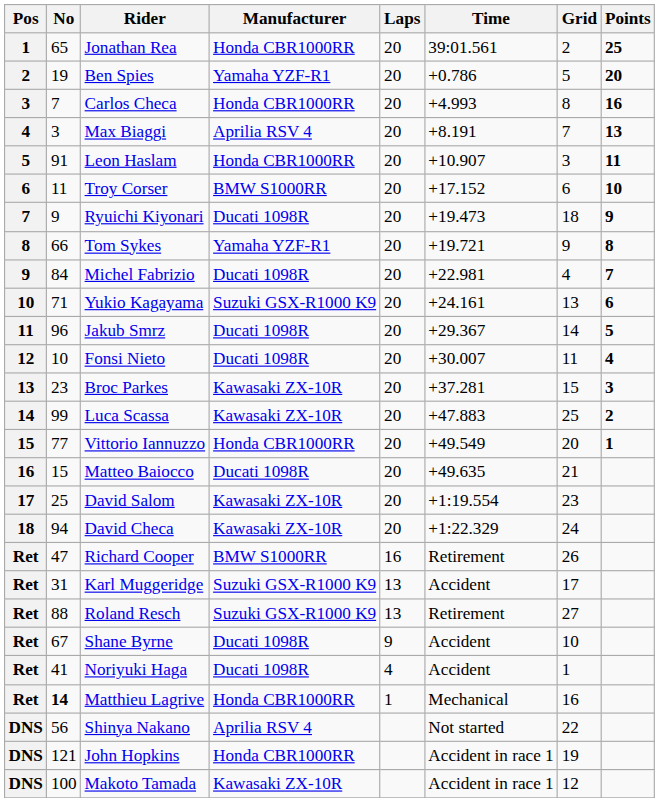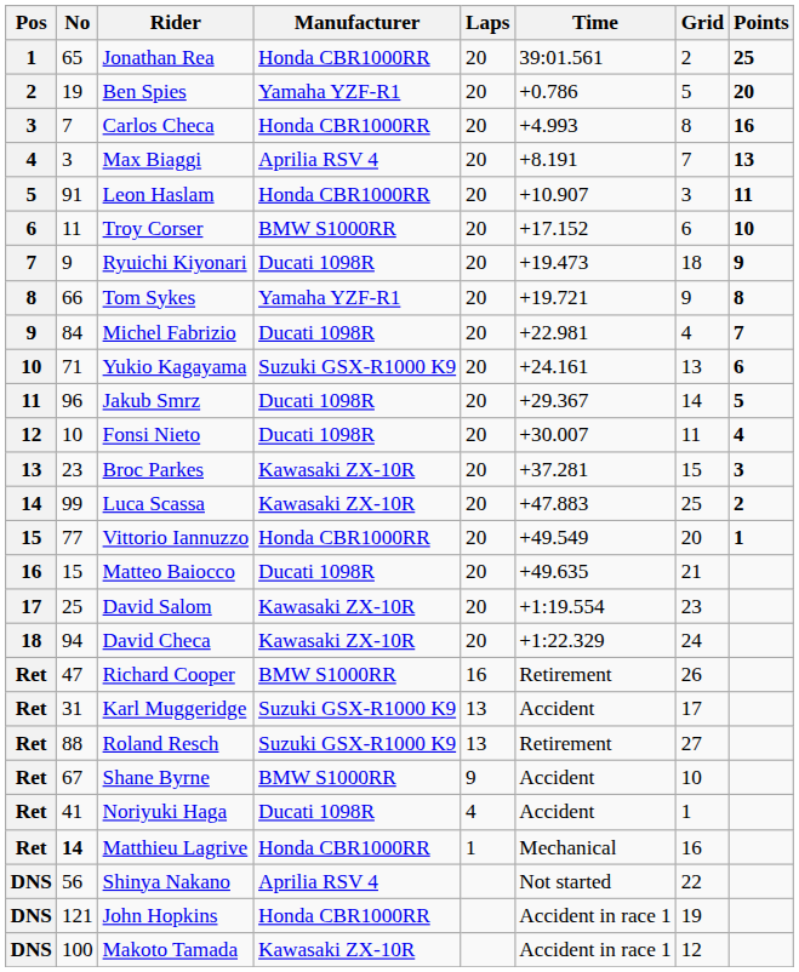 <table class="wikitable" style="font-size: 95%;">
 <tr>
 <th>Pos</th>
 <th>No</th>
 <th>Rider</th>
 <th>Manufacturer</th>
 <th>Laps</th>
 <th>Time</th>
 <th>Grid</th>
 <th>Points</th>
 </tr>
 <tr>
 <th>1</th>
 <td>65</td>
 <td> <a href='#'>Jonathan Rea</a></td>
 <td><a href='#'>Honda CBR1000RR</a></td>
 <td>20</td>
 <td>39:01.561</td>
 <td>2</td>
 <td><strong>25</strong></td>
 </tr>
 <tr>
 <th>2</th>
 <td>19</td>
 <td> <a href='#'>Ben Spies</a></td>
 <td><a href='#'>Yamaha YZF-R1</a></td>
 <td>20</td>
 <td>+0.786</td>
 <td>5</td>
 <td><strong>20</strong></td>
 </tr>
 <tr>
 <th>3</th>
 <td>7</td>
 <td> <a href='#'>Carlos Checa</a></td>
 <td><a href='#'>Honda CBR1000RR</a></td>
 <td>20</td>
 <td>+4.993</td>
 <td>8</td>
 <td><strong>16</strong></td>
 </tr>
 <tr>
 <th>4</th>
 <td>3</td>
 <td> <a href='#'>Max Biaggi</a></td>
 <td><a href='#'>Aprilia RSV 4</a></td>
 <td>20</td>
 <td>+8.191</td>
 <td>7</td>
 <td><strong>13</strong></td>
 </tr>
 <tr>
 <th>5</th>
 <td>91</td>
 <td> <a href='#'>Leon Haslam</a></td>
 <td><a href='#'>Honda CBR1000RR</a></td>
 <td>20</td>
 <td>+10.907</td>
 <td>3</td>
 <td><strong>11</strong></td>
 </tr>
 <tr>
 <th>6</th>
 <td>11</td>
 <td> <a href='#'>Troy Corser</a></td>
 <td><a href='#'>BMW S1000RR</a></td>
 <td>20</td>
 <td>+17.152</td>
 <td>6</td>
 <td><strong>10</strong></td>
 </tr>
 <tr>
 <th>7</th>
 <td>9</td>
 <td> <a href='#'>Ryuichi Kiyonari</a></td>
 <td><a href='#'>Ducati 1098R</a></td>
 <td>20</td>
 <td>+19.473</td>
 <td>18</td>
 <td><strong>9</strong></td>
 </tr>
 <tr>
 <th>8</th>
 <td>66</td>
 <td> <a href='#'>Tom Sykes</a></td>
 <td><a href='#'>Yamaha YZF-R1</a></td>
 <td>20</td>
 <td>+19.721</td>
 <td>9</td>
 <td><strong>8</strong></td>
 </tr>
 <tr>
 <th>9</th>
 <td>84</td>
 <td> <a href='#'>Michel Fabrizio</a></td>
 <td><a href='#'>Ducati 1098R</a></td>
 <td>20</td>
 <td>+22.981</td>
 <td>4</td>
 <td><strong>7</strong></td>
 </tr>
 <tr>
 <th>10</th>
 <td>71</td>
 <td> <a href='#'>Yukio Kagayama</a></td>
 <td><a href='#'>Suzuki GSX-R1000 K9</a></td>
 <td>20</td>
 <td>+24.161</td>
 <td>13</td>
 <td><strong>6</strong></td>
 </tr>
 <tr>
 <th>11</th>
 <td>96</td>
 <td> <a href='#'>Jakub Smrz</a></td>
 <td><a href='#'>Ducati 1098R</a></td>
 <td>20</td>
 <td>+29.367</td>
 <td>14</td>
 <td><strong>5</strong></td>
 </tr>
 <tr>
 <th>12</th>
 <td>10</td>
 <td> <a href='#'>Fonsi Nieto</a></td>
 <td><a href='#'>Ducati 1098R</a></td>
 <td>20</td>
 <td>+30.007</td>
 <td>11</td>
 <td><strong>4</strong></td>
 </tr>
 <tr>
 <th>13</th>
 <td>23</td>
 <td> <a href='#'>Broc Parkes</a></td>
 <td><a href='#'>Kawasaki ZX-10R</a></td>
 <td>20</td>
 <td>+37.281</td>
 <td>15</td>
 <td><strong>3</strong></td>
 </tr>
 <tr>
 <th>14</th>
 <td>99</td>
 <td> <a href='#'>Luca Scassa</a></td>
 <td><a href='#'>Kawasaki ZX-10R</a></td>
 <td>20</td>
 <td>+47.883</td>
 <td>25</td>
 <td><strong>2</strong></td>
 </tr>
 <tr>
 <th>15</th>
 <td>77</td>
 <td> <a href='#'>Vittorio Iannuzzo</a></td>
 <td><a href='#'>Honda CBR1000RR</a></td>
 <td>20</td>
 <td>+49.549</td>
 <td>20</td>
 <td><strong>1</strong></td>
 </tr>
 <tr>
 <th>16</th>
 <td>15</td>
 <td> <a href='#'>Matteo Baiocco</a></td>
 <td><a href='#'>Ducati 1098R</a></td>
 <td>20</td>
 <td>+49.635</td>
 <td>21</td>
 <td></td>
 </tr>
 <tr>
 <th>17</th>
 <td>25</td>
 <td> <a href='#'>David Salom</a></td>
 <td><a href='#'>Kawasaki ZX-10R</a></td>
 <td>20</td>
 <td>+1:19.554</td>
 <td>23</td>
 <td></td>
 </tr>
 <tr>
 <th>18</th>
 <td>94</td>
 <td> <a href='#'>David Checa</a></td>
 <td><a href='#'>Kawasaki ZX-10R</a></td>
 <td>20</td>
 <td>+1:22.329</td>
 <td>24</td>
 <td></td>
 </tr>
 <tr>
 <th>Ret</th>
 <td>47</td>
 <td> <a href='#'>Richard Cooper</a></td>
 <td><a href='#'>BMW S1000RR</a></td>
 <td>16</td>
 <td>Retirement</td>
 <td>26</td>
 <td></td>
 </tr>
 <tr>
 <th>Ret</th>
 <td>31</td>
 <td> <a href='#'>Karl Muggeridge</a></td>
 <td><a href='#'>Suzuki GSX-R1000 K9</a></td>
 <td>13</td>
 <td>Accident</td>
 <td>17</td>
 <td></td>
 </tr>
 <tr>
 <th>Ret</th>
 <td>88</td>
 <td> <a href='#'>Roland Resch</a></td>
 <td><a href='#'>Suzuki GSX-R1000 K9</a></td>
 <td>13</td>
 <td>Retirement</td>
 <td>27</td>
 <td></td>
 </tr>
 <tr>
 <th>Ret</th>
 <td>67</td>
 <td> <a href='#'>Shane Byrne</a></td>
-<td><a href='#'>Ducati 1098R</a></td>
+<td><a href='#'>BMW S1000RR</a></td>
 <td>9</td>
 <td>Accident</td>
 <td>10</td>
 <td></td>
 </tr>
 <tr>
 <th>Ret</th>
 <td>41</td>
 <td> <a href='#'>Noriyuki Haga</a></td>
 <td><a href='#'>Ducati 1098R</a></td>
 <td>4</td>
 <td>Accident</td>
 <td>1</td>
 <td></td>
 </tr>
 <tr>
 <th>Ret</th>
 <td><strong>14</strong></td>
 <td> <a href='#'>Matthieu Lagrive</a></td>
 <td><a href='#'>Honda CBR1000RR</a></td>
 <td>1</td>
 <td>Mechanical</td>
 <td>16</td>
 <td></td>
 </tr>
 <tr>
 <th>DNS</th>
 <td>56</td>
 <td> <a href='#'>Shinya Nakano</a></td>
 <td><a href='#'>Aprilia RSV 4</a></td>
 <td></td>
 <td>Not started</td>
 <td>22</td>
 <td></td>
 </tr>
 <tr>
 <th>DNS</th>
 <td>121</td>
 <td> <a href='#'>John Hopkins</a></td>
 <td><a href='#'>Honda CBR1000RR</a></td>
 <td></td>
 <td>Accident in race 1</td>
 <td>19</td>
 <td></td>
 </tr>
 <tr>
 <th>DNS</th>
 <td>100</td>
 <td> <a href='#'>Makoto Tamada</a></td>
 <td><a href='#'>Kawasaki ZX-10R</a></td>
 <td></td>
 <td>Accident in race 1</td>
 <td>12</td>
 <td></td>
 </tr>
 </table>
